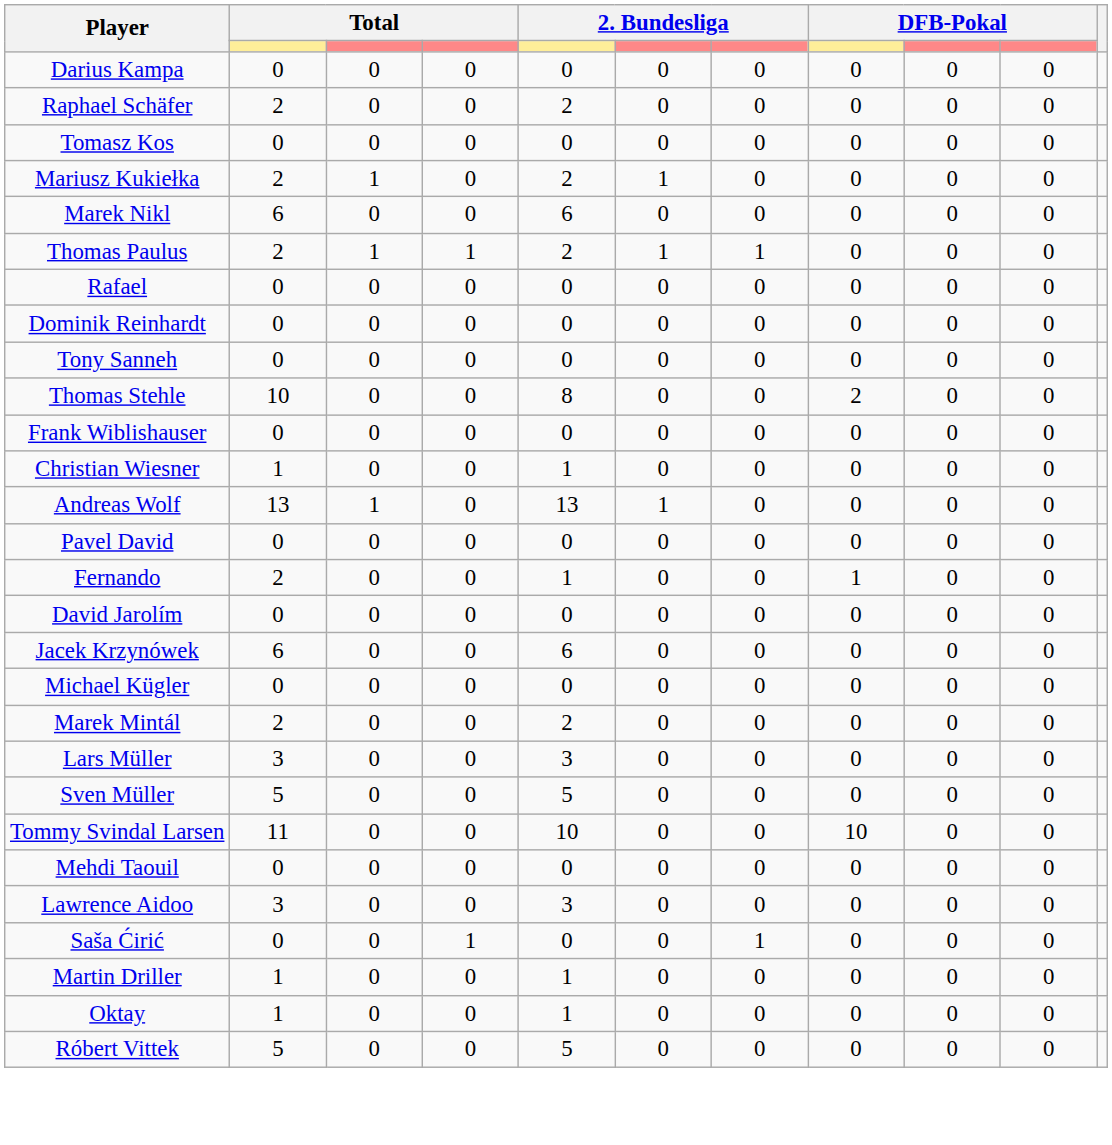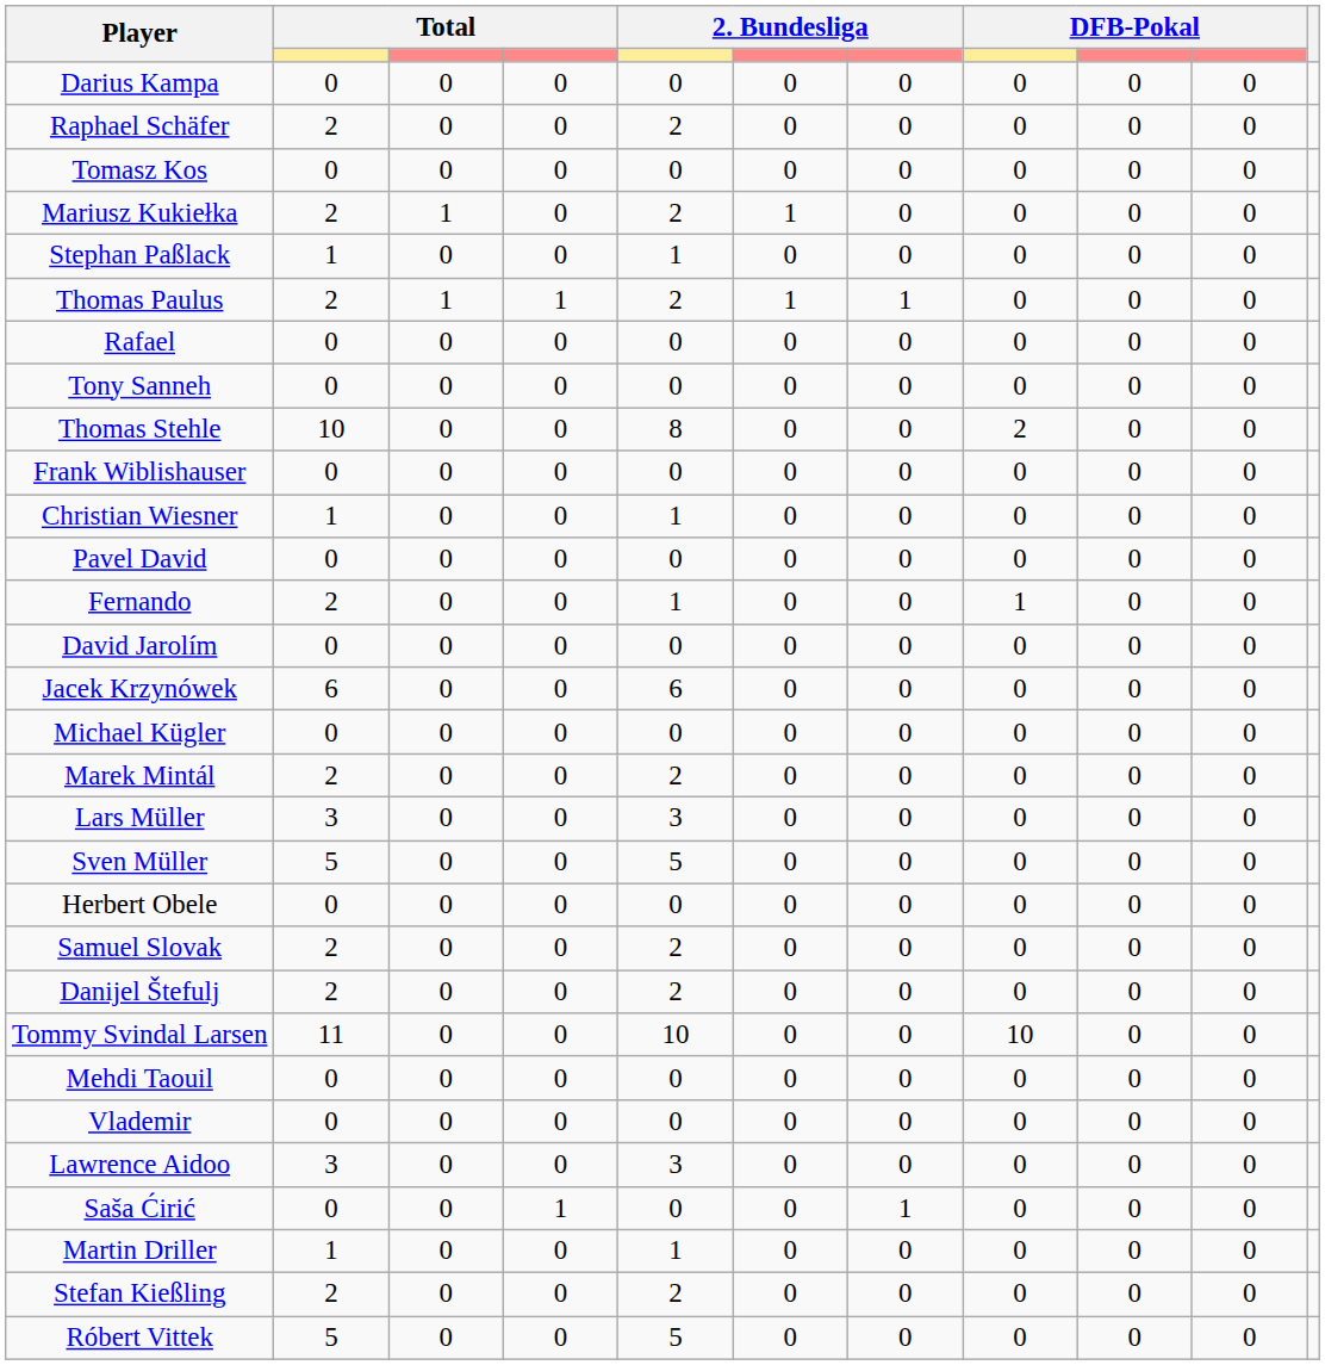 <table class="wikitable" style="text-align:center;">
 <tr style="text-align:center;">
 <th rowspan="2">Player</th>
 <th colspan="3">Total</th>
 <th colspan="3"><a href='#'>2. Bundesliga</a></th>
 <th colspan="3"><a href='#'>DFB-Pokal</a></th>
 <th rowspan="2"></th>
 </tr>
 <tr>
 <th style="width:60px; background:#fe9;"></th>
 <th style="width:60px; background:#ff8888;"></th>
 <th style="width:60px; background:#ff8888;"></th>
 <th style="width:60px; background:#fe9;"></th>
 <th style="width:60px; background:#ff8888;"></th>
 <th style="width:60px; background:#ff8888;"></th>
 <th style="width:60px; background:#fe9;"></th>
 <th style="width:60px; background:#ff8888;"></th>
 <th style="width:60px; background:#ff8888;"></th>
 </tr>
 <tr>
 <td><a href='#'>Darius Kampa</a></td>
 <td>0</td>
 <td>0</td>
 <td>0</td>
 <td>0</td>
 <td>0</td>
 <td>0</td>
 <td>0</td>
 <td>0</td>
 <td>0</td>
 <td></td>
 </tr>
 <tr>
 <td><a href='#'>Raphael Schäfer</a></td>
 <td>2</td>
 <td>0</td>
 <td>0</td>
 <td>2</td>
 <td>0</td>
 <td>0</td>
 <td>0</td>
 <td>0</td>
 <td>0</td>
 <td></td>
 </tr>
 <tr>
 <td><a href='#'>Tomasz Kos</a></td>
 <td>0</td>
 <td>0</td>
 <td>0</td>
 <td>0</td>
 <td>0</td>
 <td>0</td>
 <td>0</td>
 <td>0</td>
 <td>0</td>
 <td></td>
 </tr>
 <tr>
 <td><a href='#'>Mariusz Kukiełka</a></td>
 <td>2</td>
 <td>1</td>
 <td>0</td>
 <td>2</td>
 <td>1</td>
 <td>0</td>
 <td>0</td>
 <td>0</td>
 <td>0</td>
 <td></td>
 </tr>
 <tr>
-<td><a href='#'>Marek Nikl</a></td>
-<td>6</td>
+<td><a href='#'>Stephan Paßlack</a></td>
+<td>1</td>
 <td>0</td>
 <td>0</td>
-<td>6</td>
+<td>1</td>
 <td>0</td>
 <td>0</td>
 <td>0</td>
 <td>0</td>
 <td>0</td>
 <td></td>
 </tr>
 <tr>
 <td><a href='#'>Thomas Paulus</a></td>
 <td>2</td>
 <td>1</td>
 <td>1</td>
 <td>2</td>
 <td>1</td>
 <td>1</td>
 <td>0</td>
 <td>0</td>
 <td>0</td>
 <td></td>
 </tr>
 <tr>
 <td><a href='#'>Rafael</a></td>
-<td>0</td>
-<td>0</td>
-<td>0</td>
-<td>0</td>
-<td>0</td>
-<td>0</td>
-<td>0</td>
-<td>0</td>
-<td>0</td>
-<td></td>
-</tr>
-<tr>
-<td><a href='#'>Dominik Reinhardt</a></td>
 <td>0</td>
 <td>0</td>
 <td>0</td>
 <td>0</td>
 <td>0</td>
 <td>0</td>
 <td>0</td>
 <td>0</td>
 <td>0</td>
 <td></td>
 </tr>
 <tr>
 <td><a href='#'>Tony Sanneh</a></td>
 <td>0</td>
 <td>0</td>
 <td>0</td>
 <td>0</td>
 <td>0</td>
 <td>0</td>
 <td>0</td>
 <td>0</td>
 <td>0</td>
 <td></td>
 </tr>
 <tr>
 <td><a href='#'>Thomas Stehle</a></td>
 <td>10</td>
 <td>0</td>
 <td>0</td>
 <td>8</td>
 <td>0</td>
 <td>0</td>
 <td>2</td>
 <td>0</td>
 <td>0</td>
 <td></td>
 </tr>
 <tr>
 <td><a href='#'>Frank Wiblishauser</a></td>
 <td>0</td>
 <td>0</td>
 <td>0</td>
 <td>0</td>
 <td>0</td>
 <td>0</td>
 <td>0</td>
 <td>0</td>
 <td>0</td>
 <td></td>
 </tr>
 <tr>
 <td><a href='#'>Christian Wiesner</a></td>
 <td>1</td>
 <td>0</td>
 <td>0</td>
 <td>1</td>
 <td>0</td>
-<td>0</td>
-<td>0</td>
-<td>0</td>
-<td>0</td>
-<td></td>
-</tr>
-<tr>
-<td><a href='#'>Andreas Wolf</a></td>
-<td>13</td>
-<td>1</td>
-<td>0</td>
-<td>13</td>
-<td>1</td>
 <td>0</td>
 <td>0</td>
 <td>0</td>
 <td>0</td>
 <td></td>
 </tr>
 <tr>
 <td><a href='#'>Pavel David</a></td>
 <td>0</td>
 <td>0</td>
 <td>0</td>
 <td>0</td>
 <td>0</td>
 <td>0</td>
 <td>0</td>
 <td>0</td>
 <td>0</td>
 <td></td>
 </tr>
 <tr>
 <td><a href='#'>Fernando</a></td>
 <td>2</td>
 <td>0</td>
 <td>0</td>
 <td>1</td>
 <td>0</td>
 <td>0</td>
 <td>1</td>
 <td>0</td>
 <td>0</td>
 <td></td>
 </tr>
 <tr>
 <td><a href='#'>David Jarolím</a></td>
 <td>0</td>
 <td>0</td>
 <td>0</td>
 <td>0</td>
 <td>0</td>
 <td>0</td>
 <td>0</td>
 <td>0</td>
 <td>0</td>
 <td></td>
 </tr>
 <tr>
 <td><a href='#'>Jacek Krzynówek</a></td>
 <td>6</td>
 <td>0</td>
 <td>0</td>
 <td>6</td>
 <td>0</td>
 <td>0</td>
 <td>0</td>
 <td>0</td>
 <td>0</td>
 <td></td>
 </tr>
 <tr>
 <td><a href='#'>Michael Kügler</a></td>
 <td>0</td>
 <td>0</td>
 <td>0</td>
 <td>0</td>
 <td>0</td>
 <td>0</td>
 <td>0</td>
 <td>0</td>
 <td>0</td>
 <td></td>
 </tr>
 <tr>
 <td><a href='#'>Marek Mintál</a></td>
 <td>2</td>
 <td>0</td>
 <td>0</td>
 <td>2</td>
 <td>0</td>
 <td>0</td>
 <td>0</td>
 <td>0</td>
 <td>0</td>
 <td></td>
 </tr>
 <tr>
 <td><a href='#'>Lars Müller</a></td>
 <td>3</td>
 <td>0</td>
 <td>0</td>
 <td>3</td>
 <td>0</td>
 <td>0</td>
 <td>0</td>
 <td>0</td>
 <td>0</td>
 <td></td>
 </tr>
 <tr>
 <td><a href='#'>Sven Müller</a></td>
 <td>5</td>
 <td>0</td>
 <td>0</td>
 <td>5</td>
 <td>0</td>
 <td>0</td>
 <td>0</td>
 <td>0</td>
 <td>0</td>
 <td></td>
 </tr>
 <tr>
+<td>Herbert Obele</td>
+<td>0</td>
+<td>0</td>
+<td>0</td>
+<td>0</td>
+<td>0</td>
+<td>0</td>
+<td>0</td>
+<td>0</td>
+<td>0</td>
+<td></td>
+</tr>
+<tr>
+<td><a href='#'>Samuel Slovak</a></td>
+<td>2</td>
+<td>0</td>
+<td>0</td>
+<td>2</td>
+<td>0</td>
+<td>0</td>
+<td>0</td>
+<td>0</td>
+<td>0</td>
+<td></td>
+</tr>
+<tr>
+<td><a href='#'>Danijel Štefulj</a></td>
+<td>2</td>
+<td>0</td>
+<td>0</td>
+<td>2</td>
+<td>0</td>
+<td>0</td>
+<td>0</td>
+<td>0</td>
+<td>0</td>
+<td></td>
+</tr>
+<tr>
 <td><a href='#'>Tommy Svindal Larsen</a></td>
 <td>11</td>
 <td>0</td>
 <td>0</td>
 <td>10</td>
 <td>0</td>
 <td>0</td>
 <td>10</td>
 <td>0</td>
 <td>0</td>
 <td></td>
 </tr>
 <tr>
 <td><a href='#'>Mehdi Taouil</a></td>
+<td>0</td>
+<td>0</td>
+<td>0</td>
+<td>0</td>
+<td>0</td>
+<td>0</td>
+<td>0</td>
+<td>0</td>
+<td>0</td>
+<td></td>
+</tr>
+<tr>
+<td><a href='#'>Vlademir</a></td>
 <td>0</td>
 <td>0</td>
 <td>0</td>
 <td>0</td>
 <td>0</td>
 <td>0</td>
 <td>0</td>
 <td>0</td>
 <td>0</td>
 <td></td>
 </tr>
 <tr>
 <td><a href='#'>Lawrence Aidoo</a></td>
 <td>3</td>
 <td>0</td>
 <td>0</td>
 <td>3</td>
 <td>0</td>
 <td>0</td>
 <td>0</td>
 <td>0</td>
 <td>0</td>
 <td></td>
 </tr>
 <tr>
 <td><a href='#'>Saša Ćirić</a></td>
 <td>0</td>
 <td>0</td>
 <td>1</td>
 <td>0</td>
 <td>0</td>
 <td>1</td>
 <td>0</td>
 <td>0</td>
 <td>0</td>
 <td></td>
 </tr>
 <tr>
 <td><a href='#'>Martin Driller</a></td>
 <td>1</td>
 <td>0</td>
 <td>0</td>
 <td>1</td>
 <td>0</td>
 <td>0</td>
 <td>0</td>
 <td>0</td>
 <td>0</td>
 <td></td>
 </tr>
 <tr>
-<td><a href='#'>Oktay</a></td>
-<td>1</td>
+<td><a href='#'>Stefan Kießling</a></td>
+<td>2</td>
 <td>0</td>
 <td>0</td>
-<td>1</td>
+<td>2</td>
 <td>0</td>
 <td>0</td>
 <td>0</td>
 <td>0</td>
 <td>0</td>
 <td></td>
 </tr>
 <tr>
 <td><a href='#'>Róbert Vittek</a></td>
 <td>5</td>
 <td>0</td>
 <td>0</td>
 <td>5</td>
 <td>0</td>
 <td>0</td>
 <td>0</td>
 <td>0</td>
 <td>0</td>
 <td></td>
 </tr>
 </table>
